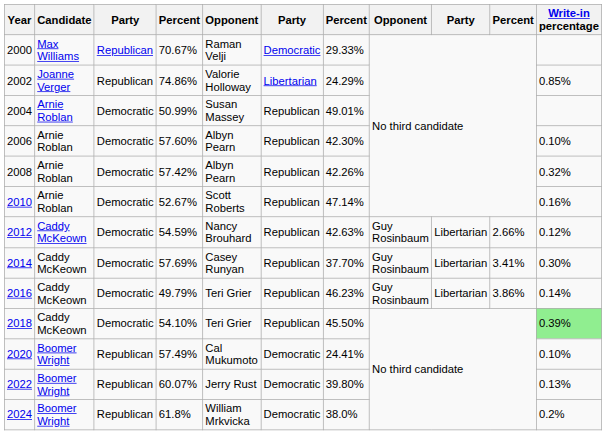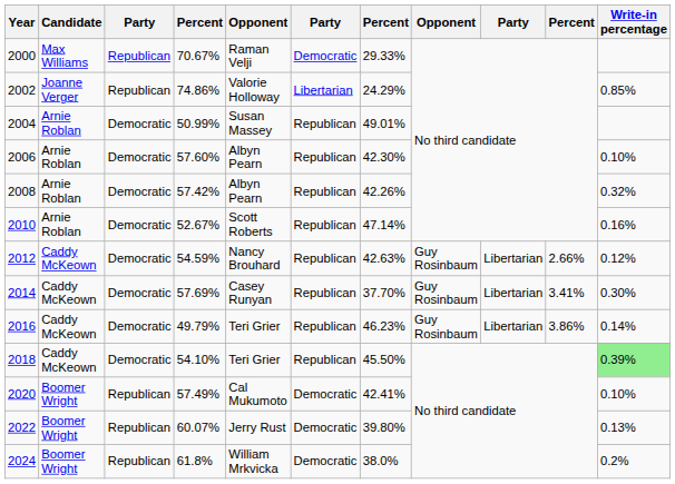 <table class="wikitable sortable" style="margin:0.5em auto; font-size:95%;">
 <tr>
 <th>Year</th>
 <th>Candidate</th>
 <th>Party</th>
 <th>Percent</th>
 <th>Opponent</th>
 <th>Party</th>
 <th>Percent</th>
 <th>Opponent</th>
 <th>Party</th>
 <th>Percent</th>
 <th><a href='#'>Write-in</a> percentage</th>
 </tr>
 <tr>
 <td>2000</td>
 <td><a href='#'>Max Williams</a></td>
 <td><a href='#'>Republican</a></td>
 <td>70.67%</td>
 <td>Raman Velji</td>
 <td><a href='#'>Democratic</a></td>
 <td>29.33%</td>
 <td colspan="3" rowspan="6">No third candidate</td>
 <td></td>
 </tr>
 <tr>
 <td>2002</td>
 <td><a href='#'>Joanne Verger</a></td>
 <td>Republican</td>
 <td>74.86%</td>
 <td>Valorie Holloway</td>
 <td><a href='#'>Libertarian</a></td>
 <td>24.29%</td>
 <td>0.85%</td>
 </tr>
 <tr>
 <td>2004</td>
 <td><a href='#'>Arnie Roblan</a></td>
 <td>Democratic</td>
 <td>50.99%</td>
 <td>Susan Massey</td>
 <td>Republican</td>
 <td>49.01%</td>
 <td></td>
 </tr>
 <tr>
 <td>2006</td>
 <td>Arnie Roblan</td>
 <td>Democratic</td>
 <td>57.60%</td>
 <td>Albyn Pearn</td>
 <td>Republican</td>
 <td>42.30%</td>
 <td>0.10%</td>
 </tr>
 <tr>
 <td>2008</td>
 <td>Arnie Roblan</td>
 <td>Democratic</td>
 <td>57.42%</td>
 <td>Albyn Pearn</td>
 <td>Republican</td>
 <td>42.26%</td>
 <td>0.32%</td>
 </tr>
 <tr>
 <td><a href='#'>2010</a></td>
 <td>Arnie Roblan</td>
 <td>Democratic</td>
 <td>52.67%</td>
 <td>Scott Roberts</td>
 <td>Republican</td>
 <td>47.14%</td>
 <td>0.16%</td>
 </tr>
 <tr>
 <td><a href='#'>2012</a></td>
 <td><a href='#'>Caddy McKeown</a></td>
 <td>Democratic</td>
 <td>54.59%</td>
 <td>Nancy Brouhard</td>
 <td>Republican</td>
 <td>42.63%</td>
 <td>Guy Rosinbaum</td>
 <td>Libertarian</td>
 <td>2.66%</td>
 <td>0.12%</td>
 </tr>
 <tr>
 <td><a href='#'>2014</a></td>
 <td>Caddy McKeown</td>
 <td>Democratic</td>
 <td>57.69%</td>
 <td>Casey Runyan</td>
 <td>Republican</td>
 <td>37.70%</td>
 <td>Guy Rosinbaum</td>
 <td>Libertarian</td>
 <td>3.41%</td>
 <td>0.30%</td>
 </tr>
 <tr>
 <td><a href='#'>2016</a></td>
 <td>Caddy McKeown</td>
 <td>Democratic</td>
 <td>49.79%</td>
 <td>Teri Grier</td>
 <td>Republican</td>
 <td>46.23%</td>
 <td>Guy Rosinbaum</td>
 <td>Libertarian</td>
 <td>3.86%</td>
 <td>0.14%</td>
 </tr>
 <tr>
 <td><a href='#'>2018</a></td>
 <td>Caddy McKeown</td>
 <td>Democratic</td>
 <td>54.10%</td>
 <td>Teri Grier</td>
 <td>Republican</td>
 <td>45.50%</td>
 <td colspan="3" rowspan="4">No third candidate</td>
 <td style="background: lightgreen;">0.39%</td>
 </tr>
 <tr>
 <td><a href='#'>2020</a></td>
 <td><a href='#'>Boomer Wright</a></td>
 <td>Republican</td>
 <td>57.49%</td>
 <td>Cal Mukumoto</td>
 <td>Democratic</td>
-<td>24.41%</td>
+<td>42.41%</td>
 <td>0.10%</td>
 </tr>
 <tr>
 <td><a href='#'>2022</a></td>
 <td><a href='#'>Boomer Wright</a></td>
 <td>Republican</td>
 <td>60.07%</td>
 <td>Jerry Rust</td>
 <td>Democratic</td>
 <td>39.80%</td>
 <td>0.13%</td>
 </tr>
 <tr>
 <td><a href='#'>2024</a></td>
 <td><a href='#'>Boomer Wright</a></td>
 <td>Republican</td>
 <td>61.8%</td>
 <td>William Mrkvicka</td>
 <td>Democratic</td>
 <td>38.0%</td>
 <td>0.2%</td>
 </tr>
 </table>
